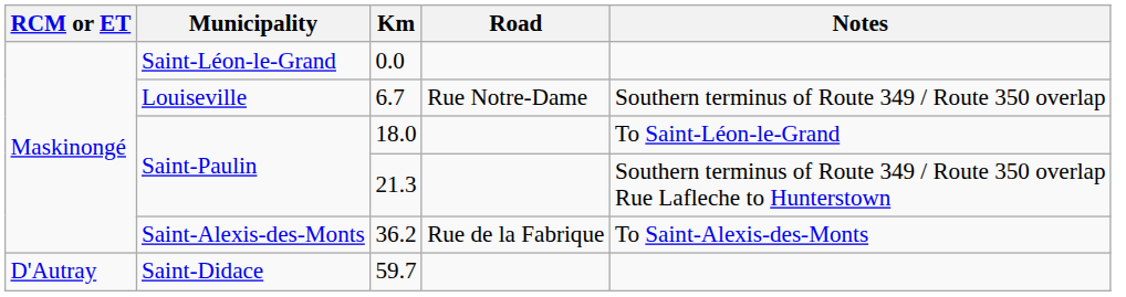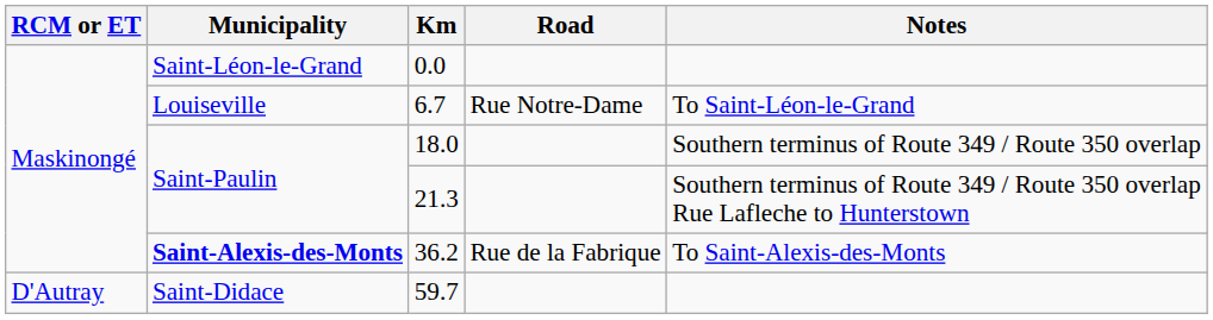 <table class=wikitable>
 <tr>
 <th><a href='#'>RCM</a> or <a href='#'>ET</a></th>
 <th>Municipality</th>
 <th>Km</th>
 <th>Road</th>
 <th>Notes</th>
 </tr>
 <tr>
 <td rowspan="5"><a href='#'>Maskinongé</a></td>
 <td><a href='#'>Saint-Léon-le-Grand</a></td>
 <td>0.0</td>
 <td></td>
 <td></td>
 </tr>
 <tr>
 <td><a href='#'>Louiseville</a></td>
 <td>6.7</td>
 <td>Rue Notre-Dame</td>
-<td>Southern terminus of Route 349 / Route 350 overlap</td>
+<td>To <a href='#'>Saint-Léon-le-Grand</a></td>
 </tr>
 <tr>
 <td rowspan="2"><a href='#'>Saint-Paulin</a></td>
 <td>18.0</td>
 <td></td>
-<td>To <a href='#'>Saint-Léon-le-Grand</a></td>
+<td>Southern terminus of Route 349 / Route 350 overlap</td>
 </tr>
 <tr>
 <td>21.3</td>
 <td></td>
 <td>Southern terminus of Route 349 / Route 350 overlap<br>Rue Lafleche to <a href='#'>Hunterstown</a></td>
 </tr>
 <tr>
-<td><a href='#'>Saint-Alexis-des-Monts</a></td>
+<td><strong><a href='#'>Saint-Alexis-des-Monts</a></strong></td>
 <td>36.2</td>
 <td>Rue de la Fabrique</td>
 <td>To <a href='#'>Saint-Alexis-des-Monts</a></td>
 </tr>
 <tr>
 <td><a href='#'>D'Autray</a></td>
 <td><a href='#'>Saint-Didace</a></td>
 <td>59.7</td>
 <td></td>
 </tr>
 </table>
